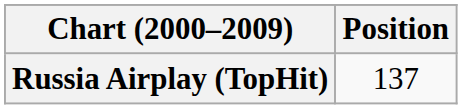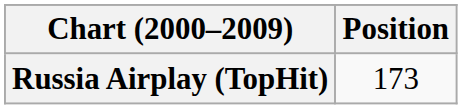 <table class="wikitable plainrowheaders" style="text-align:center">
 <tr>
 <th scope="col">Chart (2000–2009)</th>
 <th scope="col">Position</th>
 </tr>
 <tr>
 <th scope="row">Russia Airplay (TopHit)</th>
-<td>137</td>
+<td>173</td>
 </tr>
 </table>
